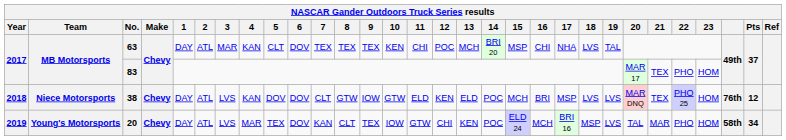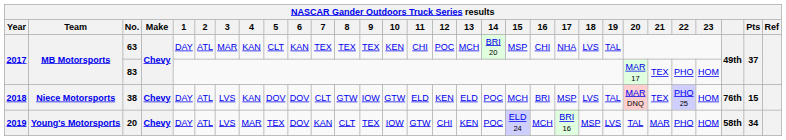 <table class="wikitable" style="text-align:center; font-size:75%">
 <tr>
 <th colspan=45><a href='#'>NASCAR Gander Outdoors Truck Series</a> results</th>
 </tr>
 <tr>
 <th>Year</th>
 <th>Team</th>
 <th>No.</th>
 <th>Make</th>
 <th>1</th>
 <th>2</th>
 <th>3</th>
 <th>4</th>
 <th>5</th>
 <th>6</th>
 <th>7</th>
 <th>8</th>
 <th>9</th>
 <th>10</th>
 <th>11</th>
 <th>12</th>
 <th>13</th>
 <th>14</th>
 <th>15</th>
 <th>16</th>
 <th>17</th>
 <th>18</th>
 <th>19</th>
 <th>20</th>
 <th>21</th>
 <th>22</th>
 <th>23</th>
 <th></th>
 <th>Pts</th>
 <th>Ref</th>
 </tr>
 <tr>
 <th rowspan=2><a href='#'>2017</a></th>
 <th rowspan=2><a href='#'>MB Motorsports</a></th>
 <th>63</th>
 <th rowspan=2><a href='#'>Chevy</a></th>
 <td><a href='#'>DAY</a></td>
 <td><a href='#'>ATL</a></td>
 <td><a href='#'>MAR</a></td>
 <td><a href='#'>KAN</a></td>
 <td><a href='#'>CLT</a></td>
-<td><a href='#'>DOV</a></td>
+<td><a href='#'>KAN</a></td>
 <td><a href='#'>TEX</a></td>
 <td><a href='#'>TEX</a></td>
 <td><a href='#'>TEX</a></td>
 <td><a href='#'>KEN</a></td>
 <td><a href='#'>CHI</a></td>
 <td><a href='#'>POC</a></td>
 <td><a href='#'>MCH</a></td>
 <td style="background:#DFFFDF;"><a href='#'>BRI</a><br><small>20</small></td>
 <td><a href='#'>MSP</a></td>
 <td><a href='#'>CHI</a></td>
 <td><a href='#'>NHA</a></td>
 <td><a href='#'>LVS</a></td>
 <td><a href='#'>TAL</a></td>
 <td colspan=4></td>
 <th rowspan=2>49th</th>
 <th rowspan=2>37</th>
 <th rowspan=2></th>
 </tr>
 <tr>
 <th>83</th>
 <td colspan=19></td>
 <td style="background:#DFFFDF;"><a href='#'>MAR</a><br><small>17</small></td>
 <td><a href='#'>TEX</a></td>
 <td><a href='#'>PHO</a></td>
 <td><a href='#'>HOM</a></td>
 </tr>
 <tr>
 <th><a href='#'>2018</a></th>
 <th><a href='#'>Niece Motorsports</a></th>
 <th>38</th>
 <th><a href='#'>Chevy</a></th>
 <td><a href='#'>DAY</a></td>
 <td><a href='#'>ATL</a></td>
 <td><a href='#'>LVS</a></td>
 <td><a href='#'>KAN</a></td>
 <td><a href='#'>DOV</a></td>
 <td><a href='#'>DOV</a></td>
 <td><a href='#'>CLT</a></td>
 <td><a href='#'>GTW</a></td>
 <td><a href='#'>IOW</a></td>
 <td><a href='#'>GTW</a></td>
 <td><a href='#'>ELD</a></td>
 <td><a href='#'>KEN</a></td>
 <td><a href='#'>ELD</a></td>
 <td><a href='#'>POC</a></td>
 <td><a href='#'>MCH</a></td>
 <td><a href='#'>BRI</a></td>
 <td><a href='#'>MSP</a></td>
 <td><a href='#'>LVS</a></td>
-<td><a href='#'>LVS</a></td>
+<td><a href='#'>TAL</a></td>
 <td style="background:#FFCFCF;"><a href='#'>MAR</a><br><small>DNQ</small></td>
 <td><a href='#'>TEX</a></td>
 <td style="background:#CFCFFF;"><a href='#'>PHO</a><br><small>25</small></td>
 <td><a href='#'>HOM</a></td>
 <th>76th</th>
-<th>12</th>
+<th>15</th>
 <th></th>
 </tr>
 <tr>
 <th><a href='#'>2019</a></th>
 <th><a href='#'>Young's Motorsports</a></th>
 <th>20</th>
 <th><a href='#'>Chevy</a></th>
 <td><a href='#'>DAY</a></td>
 <td><a href='#'>ATL</a></td>
 <td><a href='#'>LVS</a></td>
 <td><a href='#'>MAR</a></td>
 <td><a href='#'>TEX</a></td>
 <td><a href='#'>DOV</a></td>
 <td><a href='#'>KAN</a></td>
 <td><a href='#'>CLT</a></td>
 <td><a href='#'>TEX</a></td>
 <td><a href='#'>IOW</a></td>
 <td><a href='#'>GTW</a></td>
 <td><a href='#'>CHI</a></td>
 <td><a href='#'>KEN</a></td>
 <td><a href='#'>POC</a></td>
 <td style="background:#CFCFFF;"><a href='#'>ELD</a><br><small>24</small></td>
 <td><a href='#'>MCH</a></td>
 <td style="background:#DFFFDF;"><a href='#'>BRI</a><br><small>16</small></td>
 <td><a href='#'>MSP</a></td>
 <td><a href='#'>LVS</a></td>
 <td><a href='#'>TAL</a></td>
 <td><a href='#'>MAR</a></td>
 <td><a href='#'>PHO</a></td>
 <td><a href='#'>HOM</a></td>
 <th>58th</th>
 <th>34</th>
 <th></th>
 </tr>
 </table>
